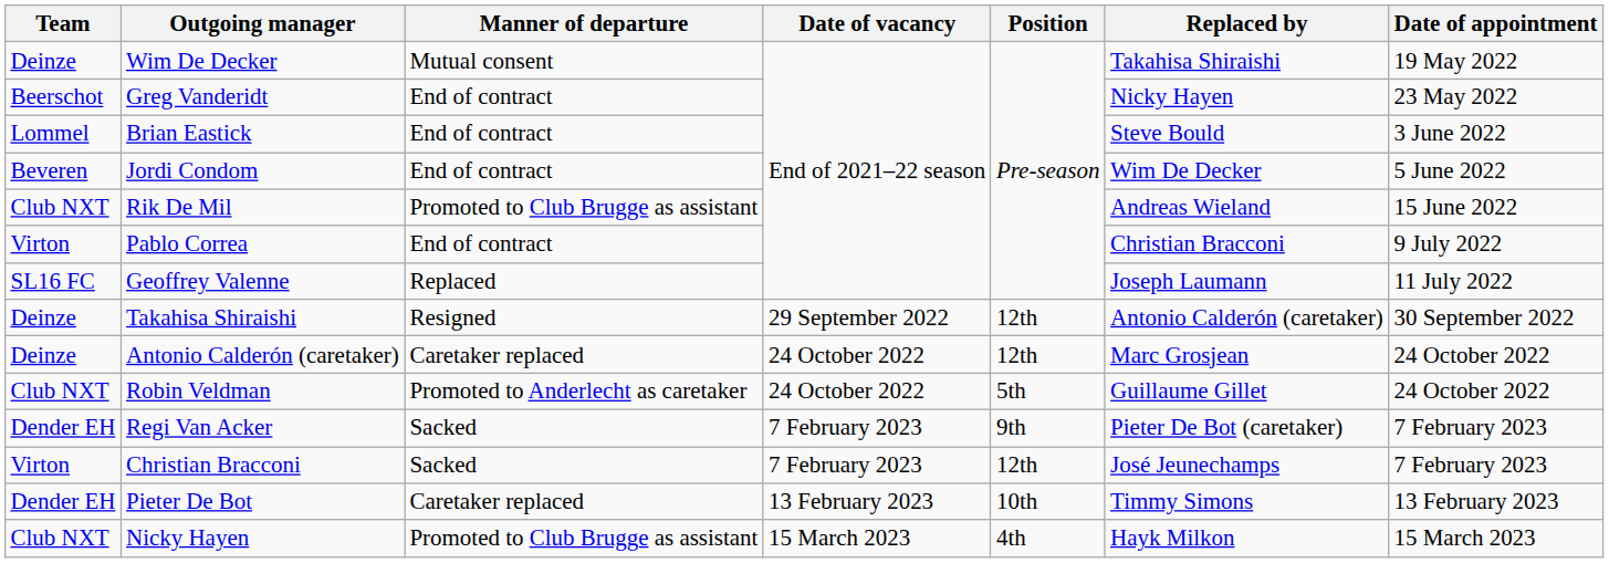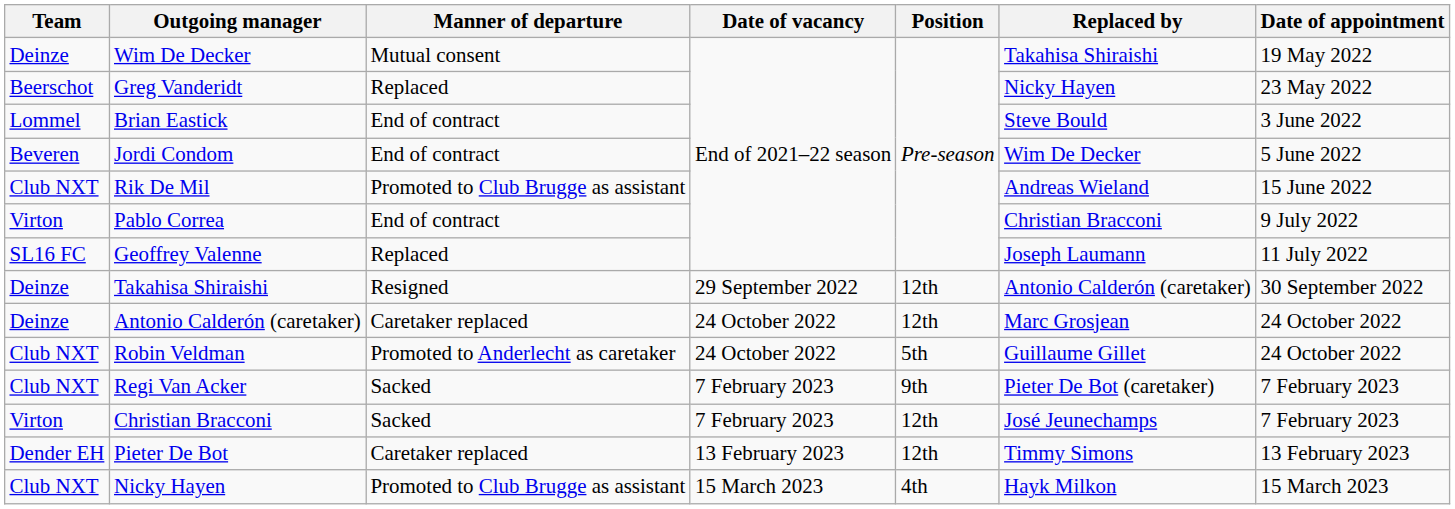 <table class="wikitable">
 <tr>
 <th>Team</th>
 <th>Outgoing manager</th>
 <th>Manner of departure</th>
 <th>Date of vacancy</th>
 <th>Position</th>
 <th>Replaced by</th>
 <th>Date of appointment</th>
 </tr>
 <tr>
 <td><a href='#'>Deinze</a></td>
 <td> <a href='#'>Wim De Decker</a></td>
 <td>Mutual consent </td>
 <td rowspan=7>End of 2021–22 season</td>
 <td rowspan=7><em>Pre-season</em></td>
 <td> <a href='#'>Takahisa Shiraishi</a></td>
 <td>19 May 2022 </td>
 </tr>
 <tr>
 <td><a href='#'>Beerschot</a></td>
 <td> <a href='#'>Greg Vanderidt</a></td>
-<td>End of contract </td>
+<td>Replaced </td>
 <td> <a href='#'>Nicky Hayen</a></td>
 <td>23 May 2022 </td>
 </tr>
 <tr>
 <td><a href='#'>Lommel</a></td>
 <td> <a href='#'>Brian Eastick</a></td>
 <td>End of contract </td>
 <td> <a href='#'>Steve Bould</a></td>
 <td>3 June 2022 </td>
 </tr>
 <tr>
 <td><a href='#'>Beveren</a></td>
 <td> <a href='#'>Jordi Condom</a></td>
 <td>End of contract </td>
 <td> <a href='#'>Wim De Decker</a></td>
 <td>5 June 2022 </td>
 </tr>
 <tr>
 <td><a href='#'>Club NXT</a></td>
 <td> <a href='#'>Rik De Mil</a></td>
 <td>Promoted to <a href='#'>Club Brugge</a> as assistant </td>
 <td> <a href='#'>Andreas Wieland</a></td>
 <td>15 June 2022 </td>
 </tr>
 <tr>
 <td><a href='#'>Virton</a></td>
 <td> <a href='#'>Pablo Correa</a></td>
 <td>End of contract </td>
 <td> <a href='#'>Christian Bracconi</a></td>
 <td>9 July 2022 </td>
 </tr>
 <tr>
 <td><a href='#'>SL16 FC</a></td>
 <td> <a href='#'>Geoffrey Valenne</a></td>
 <td>Replaced </td>
 <td> <a href='#'>Joseph Laumann</a></td>
 <td>11 July 2022 </td>
 </tr>
 <tr>
 <td><a href='#'>Deinze</a></td>
 <td> <a href='#'>Takahisa Shiraishi</a></td>
 <td>Resigned </td>
 <td>29 September 2022</td>
 <td>12th</td>
 <td> <a href='#'>Antonio Calderón</a> (caretaker)</td>
 <td>30 September 2022 </td>
 </tr>
 <tr>
 <td><a href='#'>Deinze</a></td>
 <td> <a href='#'>Antonio Calderón</a> (caretaker)</td>
 <td>Caretaker replaced</td>
 <td>24 October 2022</td>
 <td>12th</td>
 <td> <a href='#'>Marc Grosjean</a></td>
 <td>24 October 2022</td>
 </tr>
 <tr>
 <td><a href='#'>Club NXT</a></td>
 <td> <a href='#'>Robin Veldman</a></td>
 <td>Promoted to <a href='#'>Anderlecht</a> as caretaker </td>
 <td>24 October 2022</td>
 <td>5th</td>
 <td> <a href='#'>Guillaume Gillet</a></td>
 <td>24 October 2022 </td>
 </tr>
 <tr>
-<td><a href='#'>Dender EH</a></td>
+<td><a href='#'>Club NXT</a></td>
 <td> <a href='#'>Regi Van Acker</a></td>
 <td>Sacked </td>
 <td>7 February 2023</td>
 <td>9th</td>
 <td> <a href='#'>Pieter De Bot</a> (caretaker)</td>
 <td>7 February 2023 </td>
 </tr>
 <tr>
 <td><a href='#'>Virton</a></td>
 <td> <a href='#'>Christian Bracconi</a></td>
 <td>Sacked </td>
 <td>7 February 2023</td>
 <td>12th</td>
 <td> <a href='#'>José Jeunechamps</a></td>
 <td>7 February 2023 </td>
 </tr>
 <tr>
 <td><a href='#'>Dender EH</a></td>
 <td> <a href='#'>Pieter De Bot</a></td>
 <td>Caretaker replaced </td>
 <td>13 February 2023</td>
-<td>10th</td>
+<td>12th</td>
 <td> <a href='#'>Timmy Simons</a></td>
 <td>13 February 2023 </td>
 </tr>
 <tr>
 <td><a href='#'>Club NXT</a></td>
 <td> <a href='#'>Nicky Hayen</a></td>
 <td>Promoted to <a href='#'>Club Brugge</a> as assistant </td>
 <td>15 March 2023</td>
 <td>4th</td>
 <td> <a href='#'>Hayk Milkon</a></td>
 <td>15 March 2023 </td>
 </tr>
 </table>
